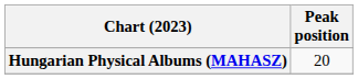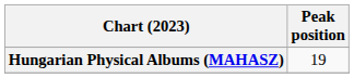 <table class="wikitable sortable plainrowheaders" style="text-align:center;">
 <tr>
 <th scope="col">Chart (2023)</th>
 <th scope="col">Peak<br>position</th>
 </tr>
 <tr>
 </tr>
 <tr>
 </tr>
 <tr>
 </tr>
 <tr>
 </tr>
 <tr>
 </tr>
 <tr>
 </tr>
 <tr>
 <th scope="row">Hungarian Physical Albums (<a href='#'>MAHASZ</a>)</th>
-<td>20</td>
+<td>19</td>
 </tr>
 <tr>
 </tr>
 <tr>
 </tr>
 <tr>
 </tr>
 <tr>
 </tr>
 <tr>
 </tr>
 <tr>
 </tr>
 <tr>
 </tr>
 <tr>
 </tr>
 <tr>
 </tr>
 <tr>
 </tr>
 <tr>
 </tr>
 <tr>
 </tr>
 </table>
